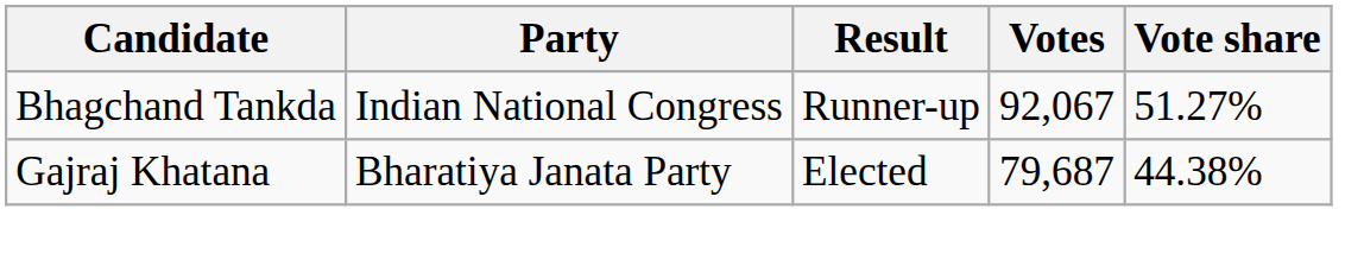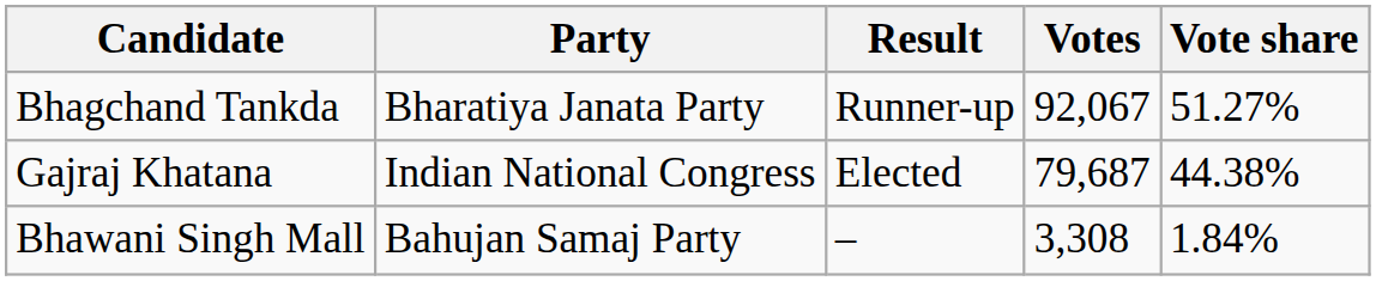 <table class="wikitable">
 <tr>
 <th>Candidate</th>
 <th>Party</th>
 <th>Result</th>
 <th>Votes</th>
 <th>Vote share</th>
 </tr>
 <tr>
 <td>Bhagchand Tankda</td>
-<td> Indian National Congress</td>
+<td> Bharatiya Janata Party</td>
 <td>Runner-up</td>
 <td>92,067</td>
 <td>51.27%</td>
 </tr>
 <tr>
 <td>Gajraj Khatana</td>
-<td> Bharatiya Janata Party</td>
+<td> Indian National Congress</td>
 <td>Elected</td>
 <td>79,687</td>
 <td>44.38%</td>
 </tr>
+<tr>
+<td>Bhawani Singh Mall</td>
+<td> Bahujan Samaj Party</td>
+<td>–</td>
+<td>3,308</td>
+<td>1.84%</td>
+</tr>
 </table>
